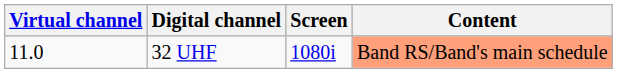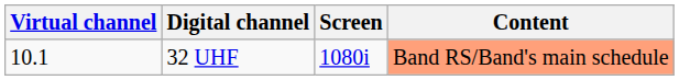 <table class = wikitable>
 <tr>
 <th><a href='#'>Virtual channel</a></th>
 <th>Digital channel</th>
 <th>Screen</th>
 <th>Content</th>
 </tr>
 <tr>
-<td>11.0</td>
+<td>10.1</td>
 <td>32 <a href='#'>UHF</a></td>
 <td><a href='#'>1080i</a></td>
 <td style="background: lightsalmon;">Band RS/Band's main schedule</td>
 </tr>
 </table>
